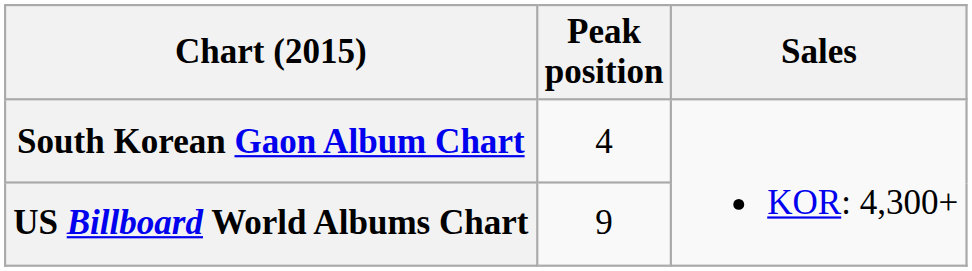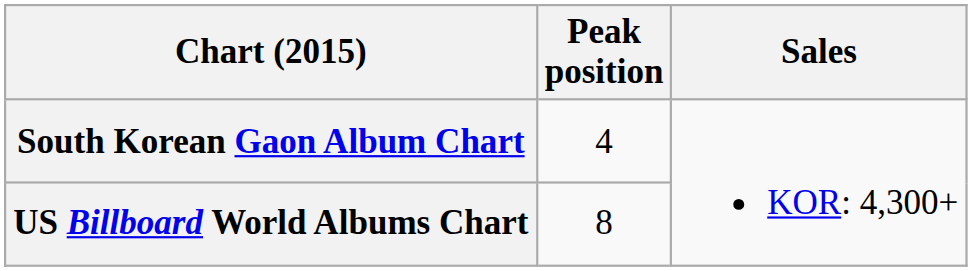 <table class="wikitable sortable plainrowheaders">
 <tr>
 <th scope="col">Chart (2015)</th>
 <th scope="col">Peak<br>position</th>
 <th scope="col">Sales</th>
 </tr>
 <tr>
 <th scope="row">South Korean <a href='#'>Gaon Album Chart</a></th>
 <td style="text-align:center;">4</td>
 <td rowspan="2"><br><ul><li><a href='#'>KOR</a>: 4,300+</li></ul></td>
 </tr>
 <tr>
 <th scope="row">US <em><a href='#'>Billboard</a></em> World Albums Chart</th>
-<td style="text-align:center;">9</td>
+<td style="text-align:center;">8</td>
 </tr>
 </table>
